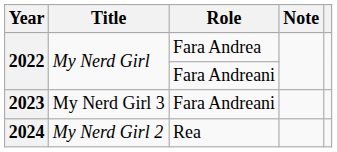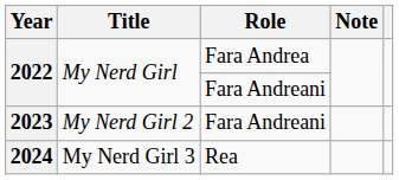 <table class="wikitable plainrowheaders sortable">
 <tr>
 <th>Year</th>
 <th>Title</th>
 <th>Role</th>
 <th scope="col" class="unsortable">Note</th>
 <th></th>
 </tr>
 <tr>
 <th rowspan="2" scope="row">2022</th>
 <td rowspan="2"><em>My Nerd Girl</em></td>
 <td>Fara Andrea</td>
 <td rowspan="2"></td>
 <td rowspan="2"></td>
 </tr>
 <tr>
 <td>Fara Andreani</td>
 </tr>
 <tr>
 <th scope="row">2023</th>
-<td>My Nerd Girl 3</td>
+<td><em>My Nerd Girl 2</em></td>
 <td>Fara Andreani</td>
 <td></td>
 <td></td>
 </tr>
 <tr>
 <th scope="row">2024</th>
-<td><em>My Nerd Girl 2</em></td>
+<td>My Nerd Girl 3</td>
 <td>Rea</td>
 <td></td>
 <td></td>
 </tr>
 </table>
